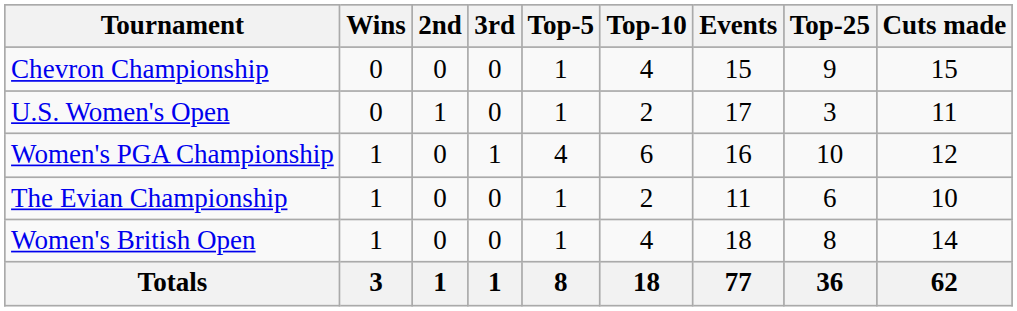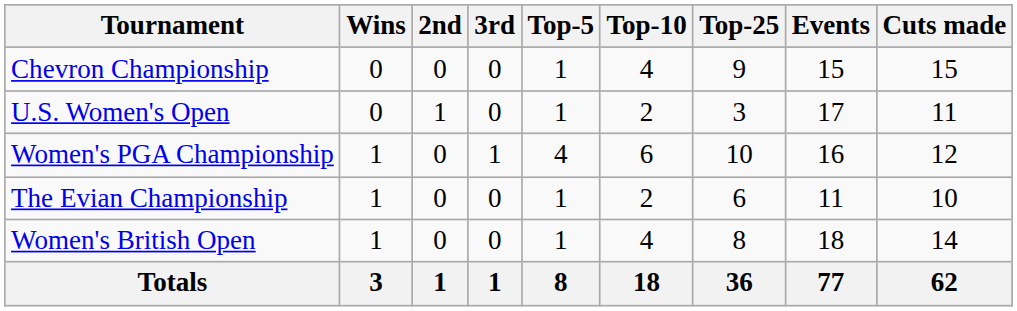 <table class=wikitable style=text-align:center>
 <tr>
 <th>Tournament</th>
 <th>Wins</th>
 <th>2nd</th>
 <th>3rd</th>
 <th>Top-5</th>
 <th>Top-10</th>
+<th>Top-25</th>
 <th>Events</th>
-<th>Top-25</th>
 <th>Cuts made</th>
 </tr>
 <tr>
 <td align=left><a href='#'>Chevron Championship</a></td>
 <td>0</td>
 <td>0</td>
 <td>0</td>
 <td>1</td>
 <td>4</td>
+<td>9</td>
 <td>15</td>
-<td>9</td>
 <td>15</td>
 </tr>
 <tr>
 <td align=left><a href='#'>U.S. Women's Open</a></td>
 <td>0</td>
 <td>1</td>
 <td>0</td>
 <td>1</td>
 <td>2</td>
+<td>3</td>
 <td>17</td>
-<td>3</td>
 <td>11</td>
 </tr>
 <tr>
 <td align=left><a href='#'>Women's PGA Championship</a></td>
 <td>1</td>
 <td>0</td>
 <td>1</td>
 <td>4</td>
 <td>6</td>
+<td>10</td>
 <td>16</td>
-<td>10</td>
 <td>12</td>
 </tr>
 <tr>
 <td align=left><a href='#'>The Evian Championship</a></td>
 <td>1</td>
 <td>0</td>
 <td>0</td>
 <td>1</td>
 <td>2</td>
+<td>6</td>
 <td>11</td>
-<td>6</td>
 <td>10</td>
 </tr>
 <tr>
 <td align=left><a href='#'>Women's British Open</a></td>
 <td>1</td>
 <td>0</td>
 <td>0</td>
 <td>1</td>
 <td>4</td>
+<td>8</td>
 <td>18</td>
-<td>8</td>
 <td>14</td>
 </tr>
 <tr>
 <th>Totals</th>
 <th>3</th>
 <th>1</th>
 <th>1</th>
 <th>8</th>
 <th>18</th>
+<th>36</th>
 <th>77</th>
-<th>36</th>
 <th>62</th>
 </tr>
 </table>
